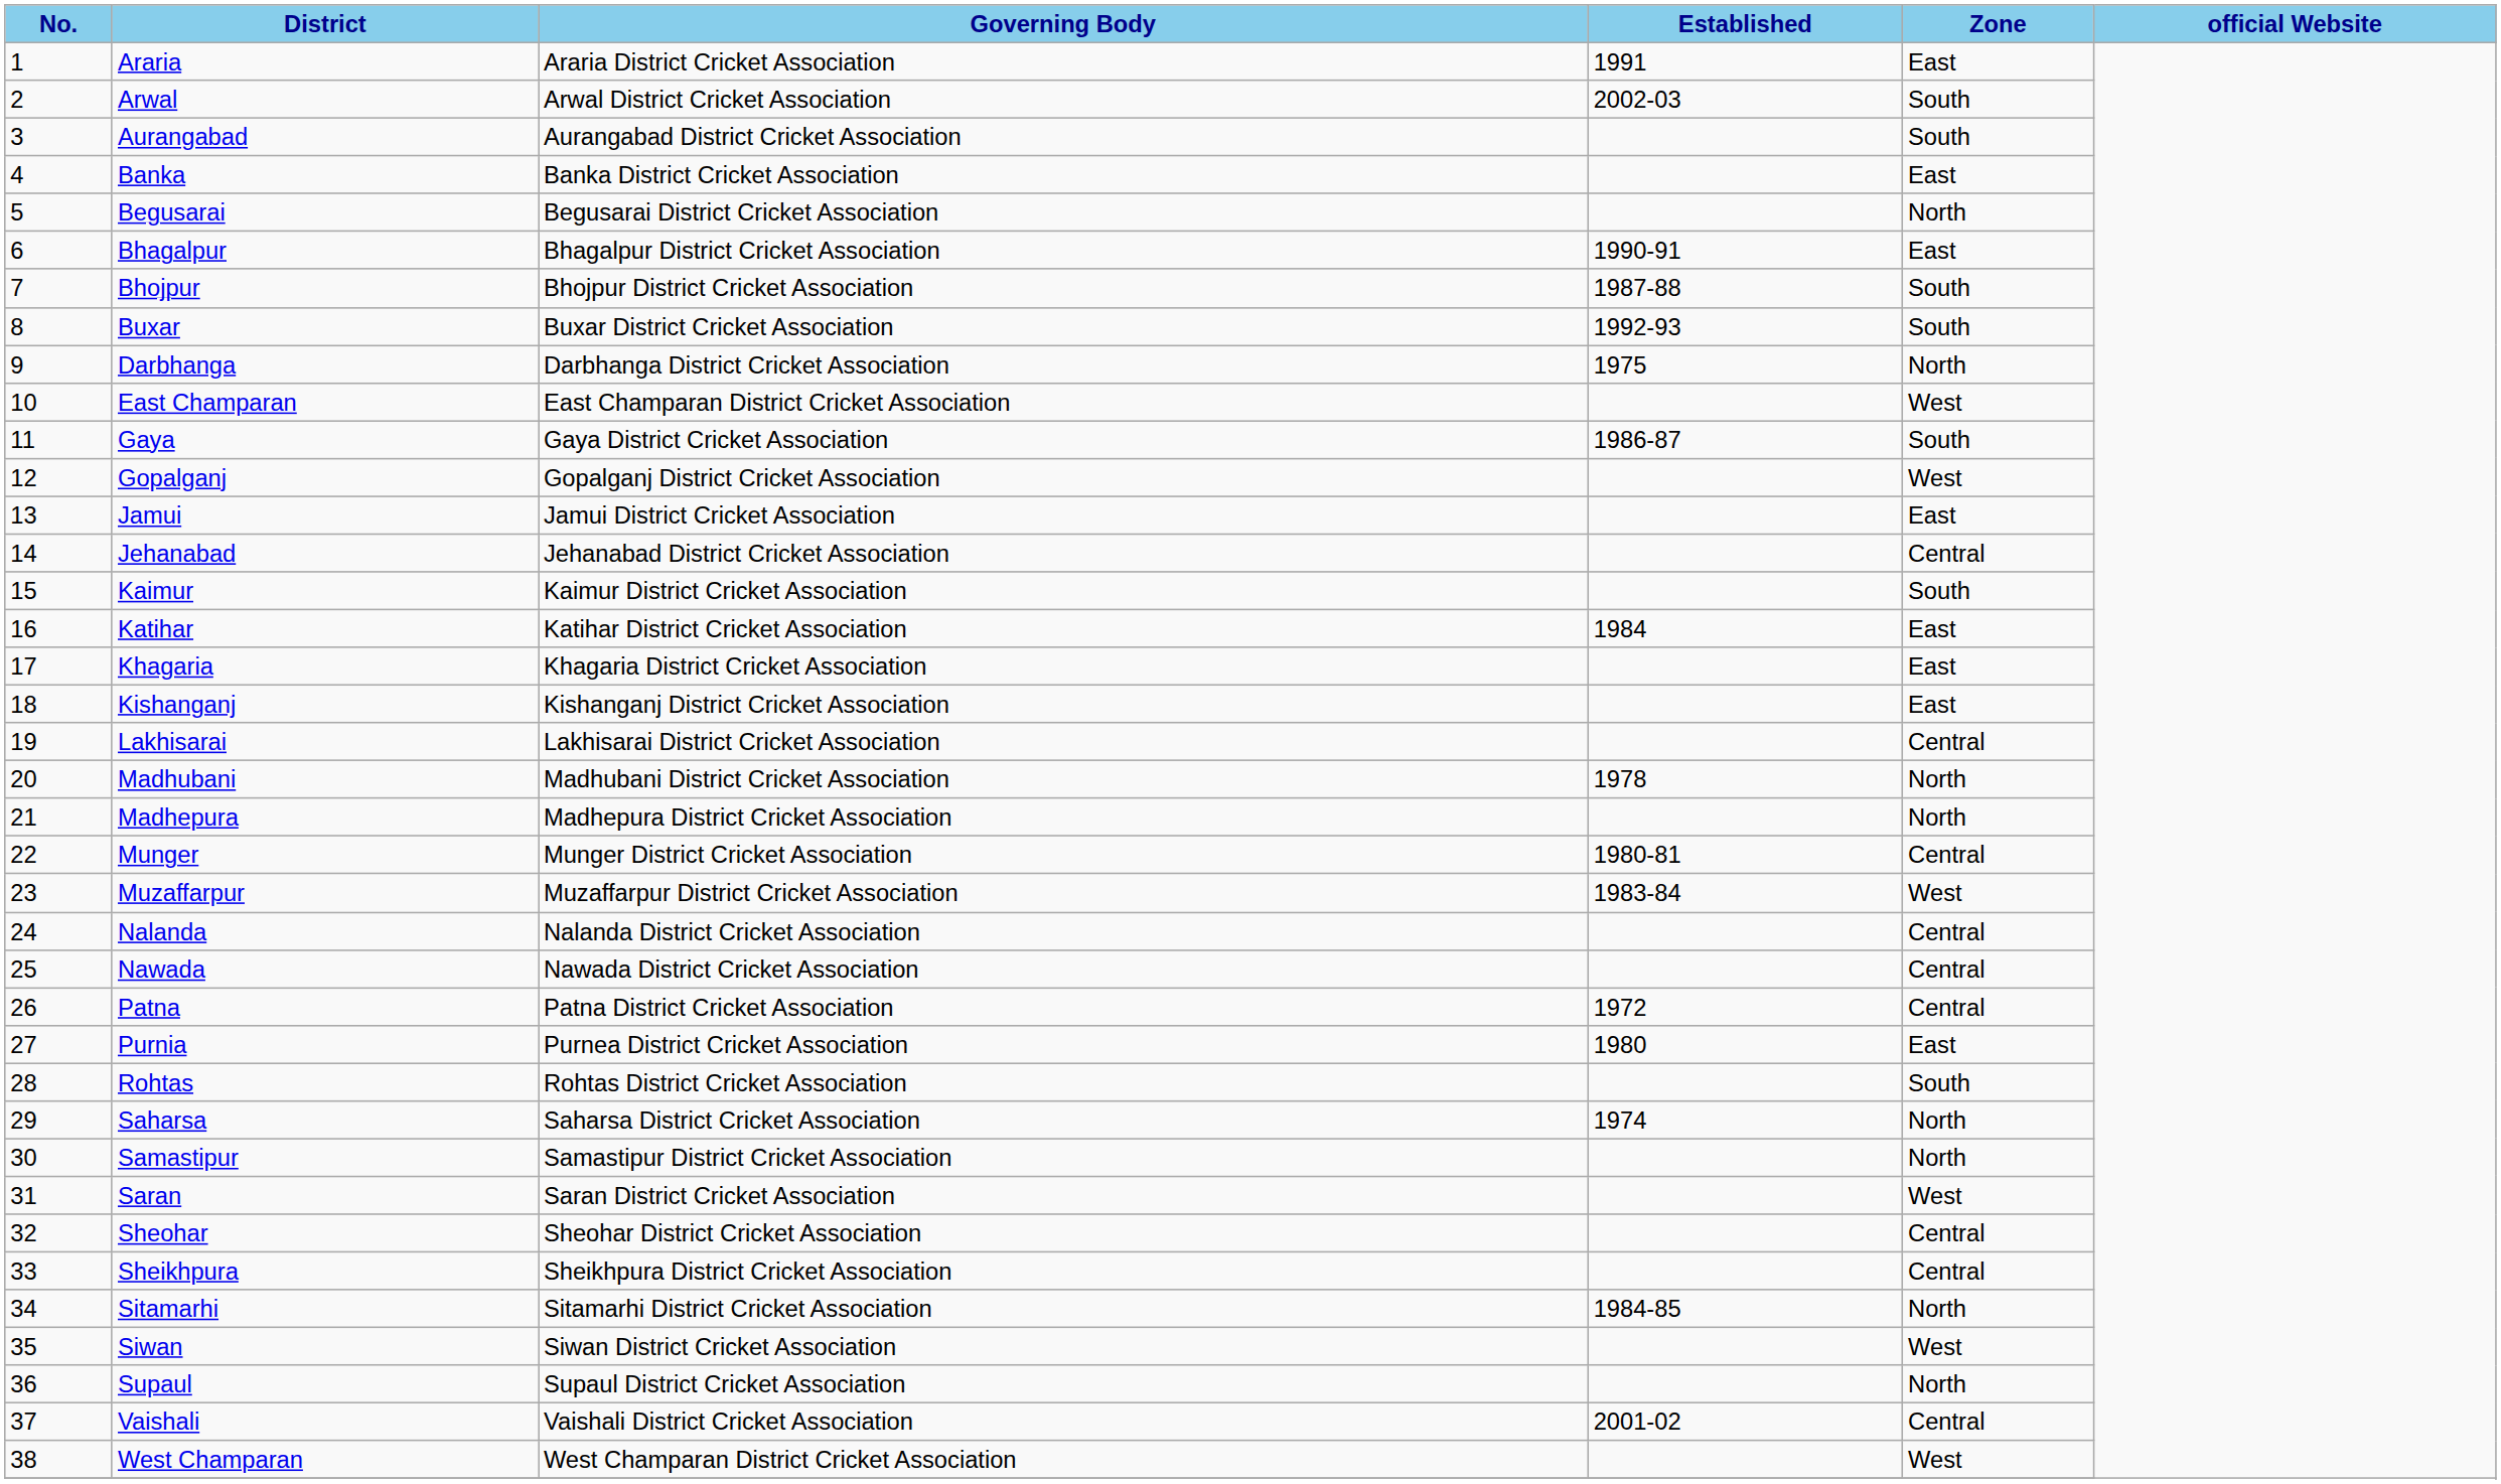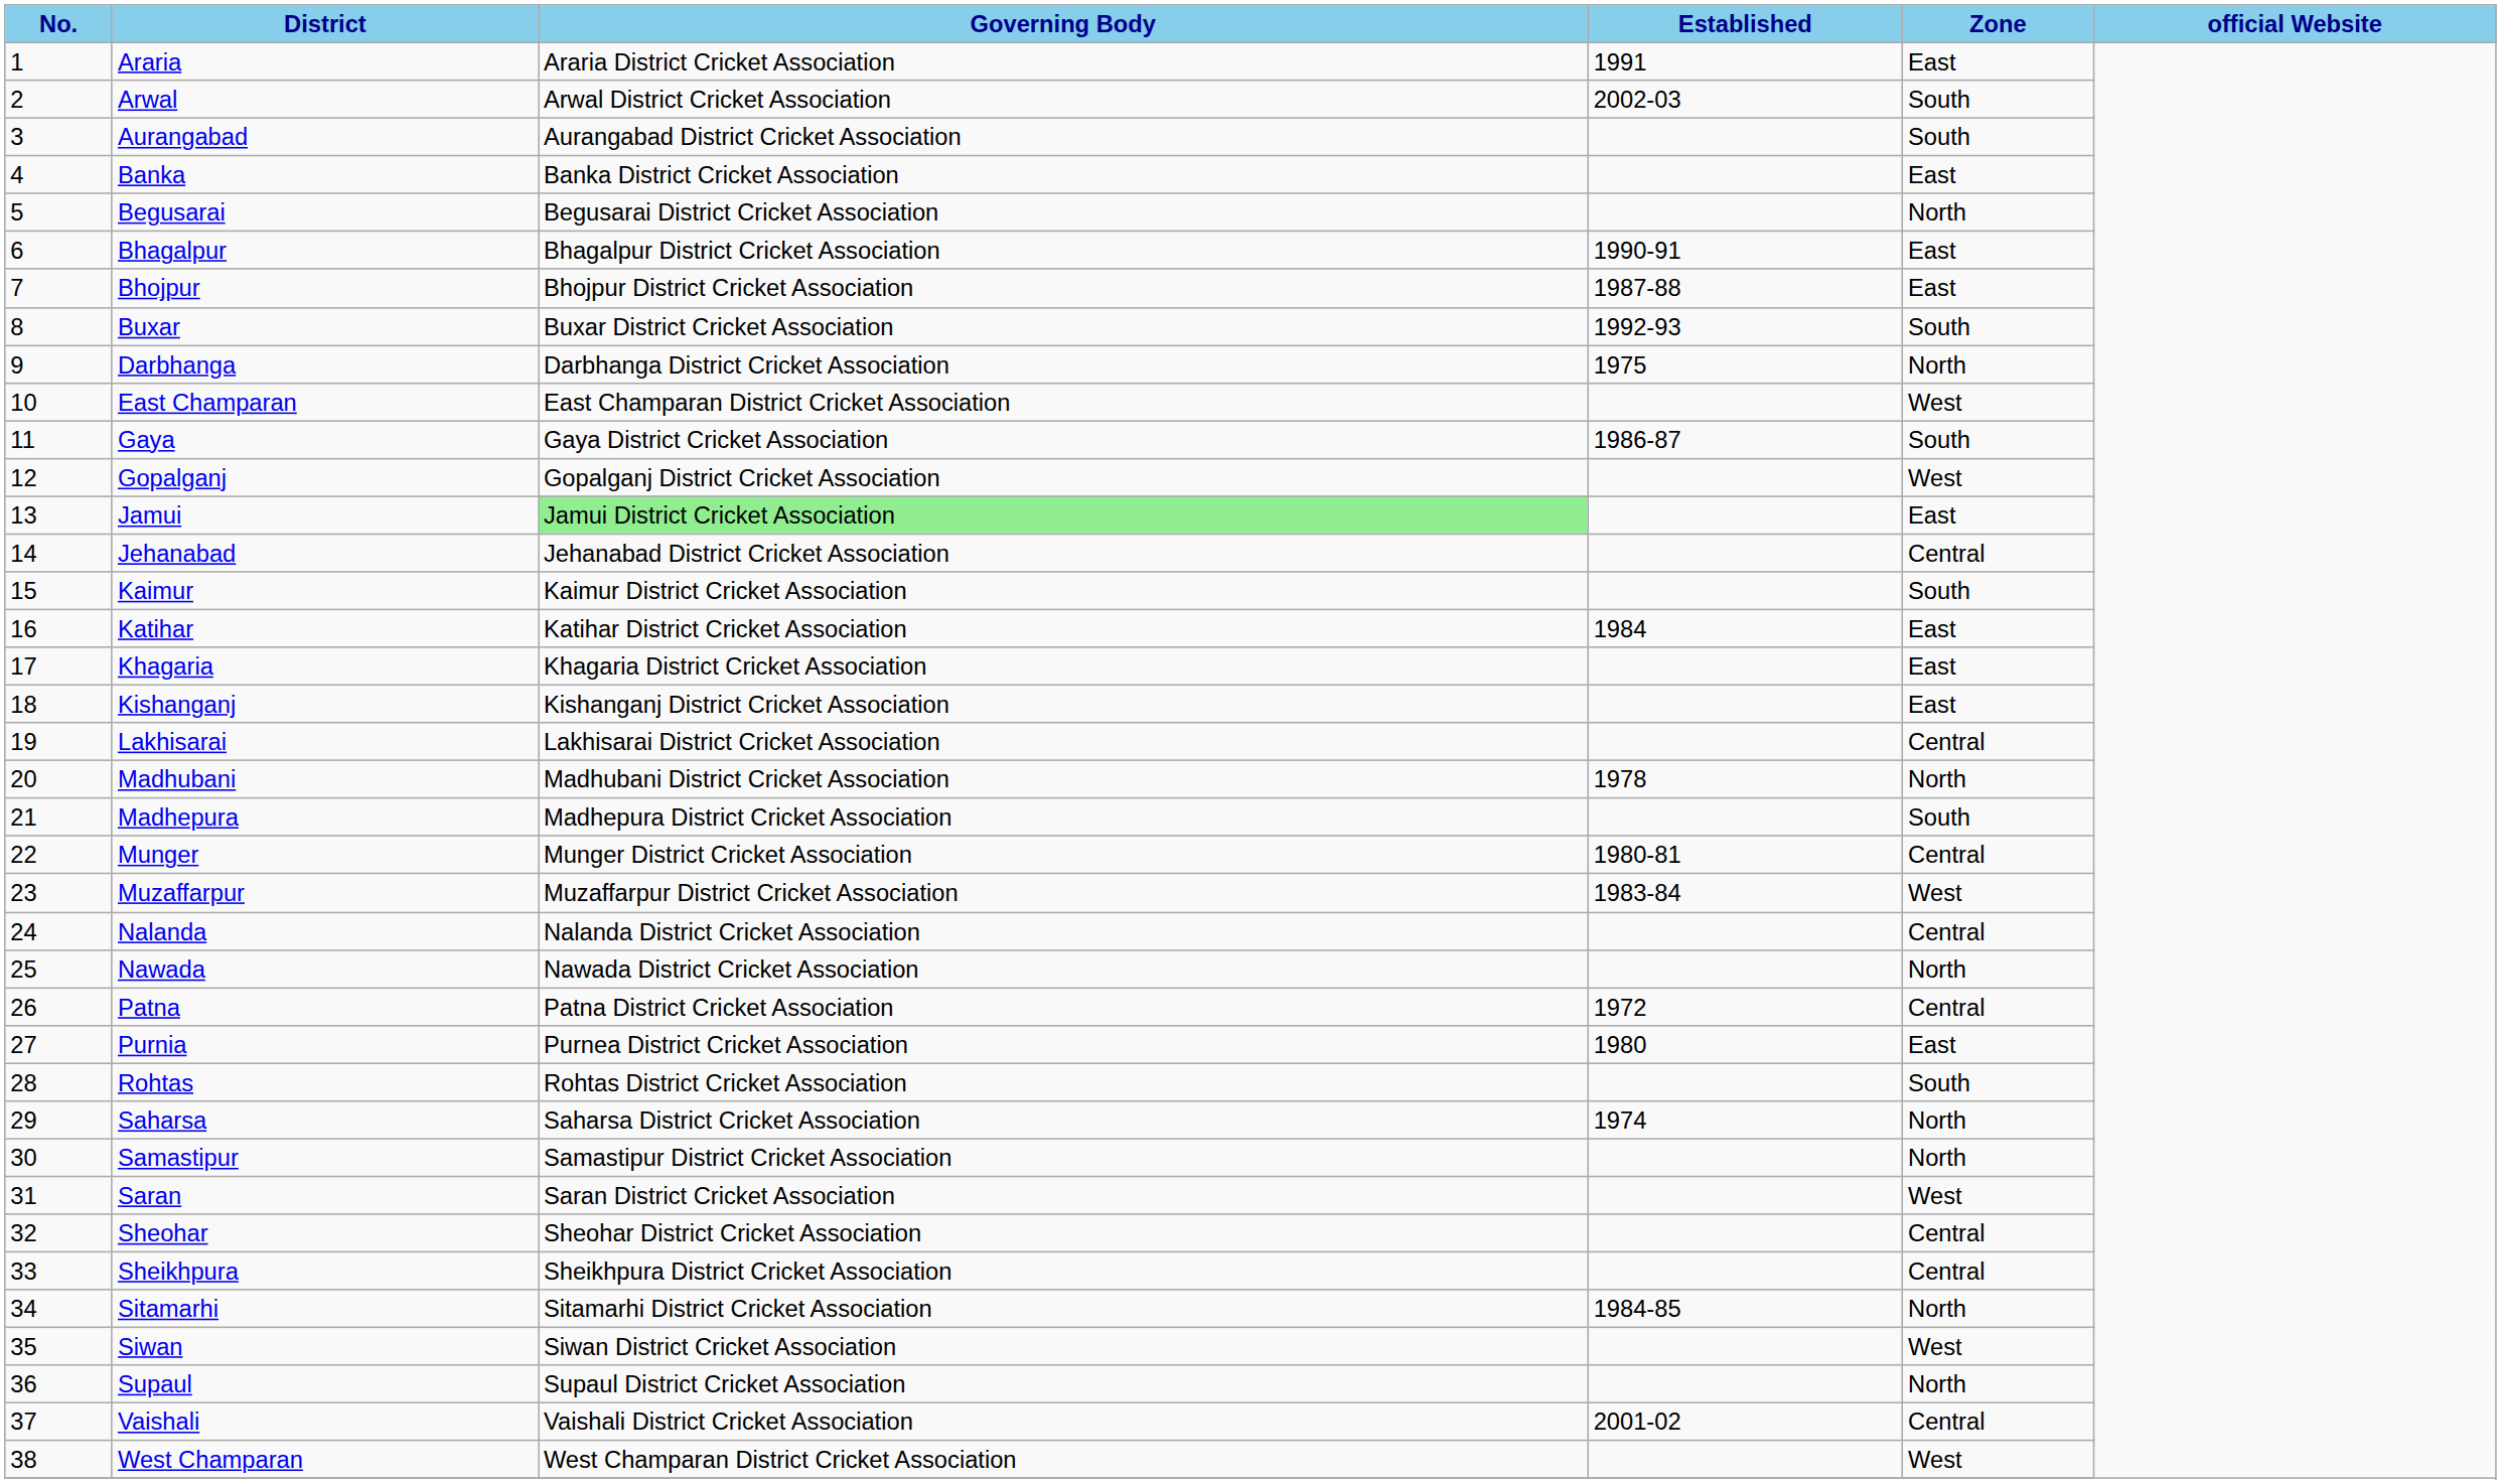 <table class="wikitable sortable mw-collapsible" style="font-size:95%;" width="80%">
 <tr>
 <th style="background: skyblue; color:darkblue" align="center">No.</th>
 <th style="background: skyblue; color:darkblue" align="center">District</th>
 <th style="background: skyblue; color:darkblue" align="center">Governing Body</th>
 <th style="background: skyblue; color:darkblue" align="center">Established</th>
 <th style="background: skyblue; color:darkblue" align="center">Zone</th>
 <th style="background: skyblue; color:darkblue" align="center">official Website</th>
 </tr>
 <tr>
 <td>1</td>
 <td><a href='#'>Araria</a></td>
 <td>Araria District Cricket Association</td>
 <td>1991</td>
 <td>East</td>
 </tr>
 <tr>
 <td>2</td>
 <td><a href='#'>Arwal</a></td>
 <td>Arwal District Cricket Association</td>
 <td>2002-03</td>
 <td>South</td>
 </tr>
 <tr>
 <td>3</td>
 <td><a href='#'>Aurangabad</a></td>
 <td>Aurangabad District Cricket Association</td>
 <td></td>
 <td>South</td>
 </tr>
 <tr>
 <td>4</td>
 <td><a href='#'>Banka</a></td>
 <td>Banka District Cricket Association</td>
 <td></td>
 <td>East</td>
 </tr>
 <tr>
 <td>5</td>
 <td><a href='#'>Begusarai</a></td>
 <td>Begusarai District Cricket Association</td>
 <td></td>
 <td>North</td>
 </tr>
 <tr>
 <td>6</td>
 <td><a href='#'>Bhagalpur</a></td>
 <td>Bhagalpur District Cricket Association</td>
 <td>1990-91</td>
 <td>East</td>
 </tr>
 <tr>
 <td>7</td>
 <td><a href='#'>Bhojpur</a></td>
 <td>Bhojpur District Cricket Association</td>
 <td>1987-88</td>
-<td>South</td>
+<td>East</td>
 </tr>
 <tr>
 <td>8</td>
 <td><a href='#'>Buxar</a></td>
 <td>Buxar District Cricket Association</td>
 <td>1992-93</td>
 <td>South</td>
 </tr>
 <tr>
 <td>9</td>
 <td><a href='#'>Darbhanga</a></td>
 <td>Darbhanga District Cricket Association</td>
 <td>1975</td>
 <td>North</td>
 </tr>
 <tr>
 <td>10</td>
 <td><a href='#'>East Champaran</a></td>
 <td>East Champaran District Cricket Association</td>
 <td></td>
 <td>West</td>
 </tr>
 <tr>
 <td>11</td>
 <td><a href='#'>Gaya</a></td>
 <td>Gaya District Cricket Association</td>
 <td>1986-87</td>
 <td>South</td>
 </tr>
 <tr>
 <td>12</td>
 <td><a href='#'>Gopalganj</a></td>
 <td>Gopalganj District Cricket Association</td>
 <td></td>
 <td>West</td>
 </tr>
 <tr>
 <td>13</td>
 <td><a href='#'>Jamui</a></td>
-<td>Jamui District Cricket Association</td>
+<td style="background: lightgreen;">Jamui District Cricket Association</td>
 <td></td>
 <td>East</td>
 </tr>
 <tr>
 <td>14</td>
 <td><a href='#'>Jehanabad</a></td>
 <td>Jehanabad District Cricket Association</td>
 <td></td>
 <td>Central</td>
 </tr>
 <tr>
 <td>15</td>
 <td><a href='#'>Kaimur</a></td>
 <td>Kaimur District Cricket Association</td>
 <td></td>
 <td>South</td>
 </tr>
 <tr>
 <td>16</td>
 <td><a href='#'>Katihar</a></td>
 <td>Katihar District Cricket Association</td>
 <td>1984</td>
 <td>East</td>
 </tr>
 <tr>
 <td>17</td>
 <td><a href='#'>Khagaria</a></td>
 <td>Khagaria District Cricket Association</td>
 <td></td>
 <td>East</td>
 </tr>
 <tr>
 <td>18</td>
 <td><a href='#'>Kishanganj</a></td>
 <td>Kishanganj District Cricket Association</td>
 <td></td>
 <td>East</td>
 </tr>
 <tr>
 <td>19</td>
 <td><a href='#'>Lakhisarai</a></td>
 <td>Lakhisarai District Cricket Association</td>
 <td></td>
 <td>Central</td>
 </tr>
 <tr>
 <td>20</td>
 <td><a href='#'>Madhubani</a></td>
 <td>Madhubani District Cricket Association</td>
 <td>1978</td>
 <td>North</td>
 </tr>
 <tr>
 <td>21</td>
 <td><a href='#'>Madhepura</a></td>
 <td>Madhepura District Cricket Association</td>
 <td></td>
-<td>North</td>
+<td>South</td>
 </tr>
 <tr>
 <td>22</td>
 <td><a href='#'>Munger</a></td>
 <td>Munger District Cricket Association</td>
 <td>1980-81</td>
 <td>Central</td>
 </tr>
 <tr>
 <td>23</td>
 <td><a href='#'>Muzaffarpur</a></td>
 <td>Muzaffarpur District Cricket Association</td>
 <td>1983-84</td>
 <td>West</td>
 </tr>
 <tr>
 <td>24</td>
 <td><a href='#'>Nalanda</a></td>
 <td>Nalanda District Cricket Association</td>
 <td></td>
 <td>Central</td>
 </tr>
 <tr>
 <td>25</td>
 <td><a href='#'>Nawada</a></td>
 <td>Nawada District Cricket Association</td>
 <td></td>
-<td>Central</td>
+<td>North</td>
 </tr>
 <tr>
 <td>26</td>
 <td><a href='#'>Patna</a></td>
 <td>Patna District Cricket Association</td>
 <td>1972</td>
 <td>Central</td>
 </tr>
 <tr>
 <td>27</td>
 <td><a href='#'>Purnia</a></td>
 <td>Purnea District Cricket Association</td>
 <td>1980</td>
 <td>East</td>
 </tr>
 <tr>
 <td>28</td>
 <td><a href='#'>Rohtas</a></td>
 <td>Rohtas District Cricket Association</td>
 <td></td>
 <td>South</td>
 </tr>
 <tr>
 <td>29</td>
 <td><a href='#'>Saharsa</a></td>
 <td>Saharsa District Cricket Association</td>
 <td>1974</td>
 <td>North</td>
 </tr>
 <tr>
 <td>30</td>
 <td><a href='#'>Samastipur</a></td>
 <td>Samastipur District Cricket Association</td>
 <td></td>
 <td>North</td>
 </tr>
 <tr>
 <td>31</td>
 <td><a href='#'>Saran</a></td>
 <td>Saran District Cricket Association</td>
 <td></td>
 <td>West</td>
 </tr>
 <tr>
 <td>32</td>
 <td><a href='#'>Sheohar</a></td>
 <td>Sheohar District Cricket Association</td>
 <td></td>
 <td>Central</td>
 </tr>
 <tr>
 <td>33</td>
 <td><a href='#'>Sheikhpura</a></td>
 <td>Sheikhpura District Cricket Association</td>
 <td></td>
 <td>Central</td>
 </tr>
 <tr>
 <td>34</td>
 <td><a href='#'>Sitamarhi</a></td>
 <td>Sitamarhi District Cricket Association</td>
 <td>1984-85</td>
 <td>North</td>
 </tr>
 <tr>
 <td>35</td>
 <td><a href='#'>Siwan</a></td>
 <td>Siwan District Cricket Association</td>
 <td></td>
 <td>West</td>
 </tr>
 <tr>
 <td>36</td>
 <td><a href='#'>Supaul</a></td>
 <td>Supaul District Cricket Association</td>
 <td></td>
 <td>North</td>
 </tr>
 <tr>
 <td>37</td>
 <td><a href='#'>Vaishali</a></td>
 <td>Vaishali District Cricket Association</td>
 <td>2001-02</td>
 <td>Central</td>
 </tr>
 <tr>
 <td>38</td>
 <td><a href='#'>West Champaran</a></td>
 <td>West Champaran District Cricket Association</td>
 <td></td>
 <td>West</td>
 </tr>
 <tr>
 </tr>
 </table>
